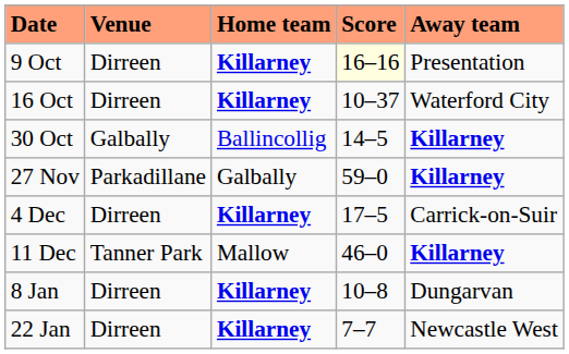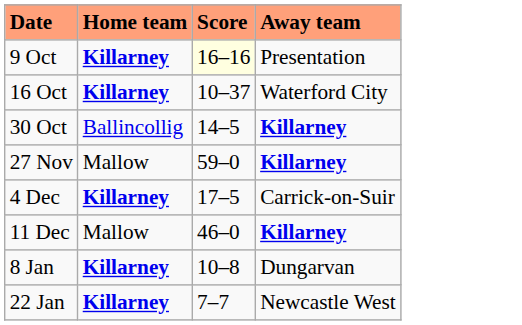 <table class="wikitable" style=" float:left; margin:0.5em auto; font-size:95%">
 <tr bgcolor="#FFA07A">
 <td><strong>Date</strong></td>
-<td><strong>Venue</strong></td>
 <td><strong>Home team</strong></td>
 <td><strong>Score</strong></td>
 <td><strong>Away team</strong></td>
 </tr>
 <tr>
 <td>9 Oct</td>
-<td>Dirreen</td>
 <td><strong><a href='#'>Killarney</a></strong></td>
 <td style="background: lightyellow;">16–16</td>
 <td>Presentation</td>
 </tr>
 <tr>
 <td>16 Oct</td>
-<td>Dirreen</td>
 <td><strong><a href='#'>Killarney</a></strong></td>
 <td>10–37</td>
 <td>Waterford City</td>
 </tr>
 <tr>
 <td>30 Oct</td>
-<td>Galbally</td>
 <td><a href='#'>Ballincollig</a></td>
 <td>14–5</td>
 <td><strong><a href='#'>Killarney</a></strong></td>
 </tr>
 <tr>
 <td>27 Nov</td>
-<td>Parkadillane</td>
-<td>Galbally</td>
+<td>Mallow</td>
 <td>59–0</td>
 <td><strong><a href='#'>Killarney</a></strong></td>
 </tr>
 <tr>
 <td>4 Dec</td>
-<td>Dirreen</td>
 <td><strong><a href='#'>Killarney</a></strong></td>
 <td>17–5</td>
 <td>Carrick-on-Suir</td>
 </tr>
 <tr>
 <td>11 Dec</td>
-<td>Tanner Park</td>
 <td>Mallow</td>
 <td>46–0</td>
 <td><strong><a href='#'>Killarney</a></strong></td>
 </tr>
 <tr>
 <td>8 Jan</td>
-<td>Dirreen</td>
 <td><strong><a href='#'>Killarney</a></strong></td>
 <td>10–8</td>
 <td>Dungarvan</td>
 </tr>
 <tr>
 <td>22 Jan</td>
-<td>Dirreen</td>
 <td><strong><a href='#'>Killarney</a></strong></td>
 <td>7–7</td>
 <td>Newcastle West</td>
 </tr>
 </table>
